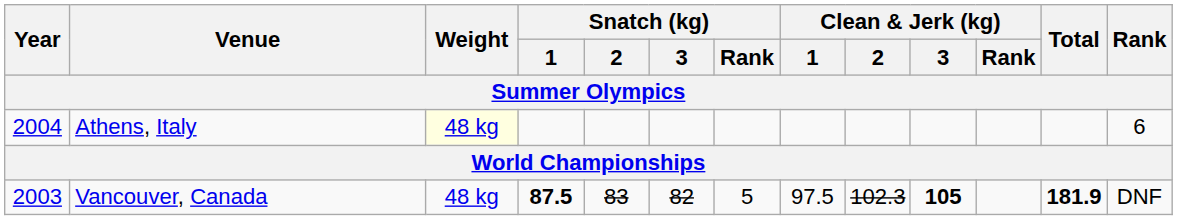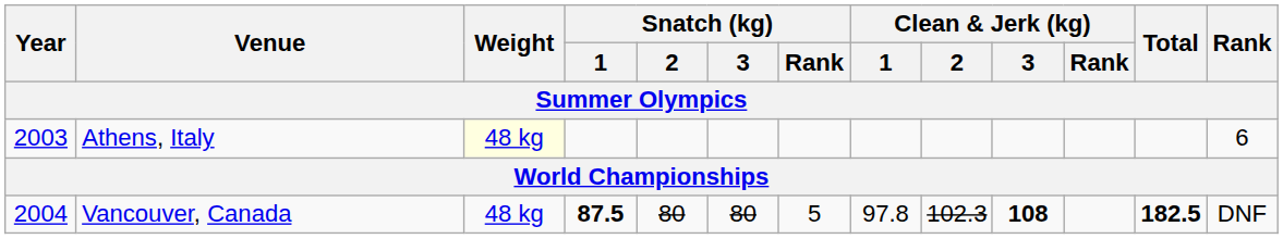 <table class = "wikitable" style="text-align:center;">
 <tr>
 <th rowspan=2 width=40>Year</th>
 <th rowspan=2 width=250>Venue</th>
 <th rowspan=2 width=60>Weight</th>
 <th colspan=4>Snatch (kg)</th>
 <th colspan=4>Clean & Jerk (kg)</th>
 <th rowspan=2 width=40>Total</th>
 <th rowspan=2 width=40>Rank</th>
 </tr>
 <tr>
 <th width=40>1</th>
 <th width=40>2</th>
 <th width=40>3</th>
 <th width=40>Rank</th>
 <th width=40>1</th>
 <th width=40>2</th>
 <th width=40>3</th>
 <th width=40>Rank</th>
 </tr>
 <tr>
 <th colspan=13><a href='#'>Summer Olympics</a></th>
 </tr>
 <tr>
-<td><a href='#'>2004</a></td>
+<td><a href='#'>2003</a></td>
 <td align=left> <a href='#'>Athens</a>, <a href='#'>Italy</a></td>
 <td style="background: lightyellow;"><a href='#'>48 kg</a></td>
 <td></td>
 <td></td>
 <td></td>
 <td></td>
 <td></td>
 <td></td>
 <td></td>
 <td></td>
 <td></td>
 <td>6</td>
 </tr>
 <tr>
 <th colspan=13><a href='#'>World Championships</a></th>
 </tr>
 <tr>
-<td><a href='#'>2003</a></td>
+<td><a href='#'>2004</a></td>
 <td align=left> <a href='#'>Vancouver</a>, <a href='#'>Canada</a></td>
 <td><a href='#'>48 kg</a></td>
 <td><strong>87.5</strong></td>
-<td><s>83</s></td>
-<td><s>82</s></td>
+<td><s>80</s></td>
+<td><s>80</s></td>
 <td>5</td>
-<td>97.5</td>
+<td>97.8</td>
 <td><s>102.3</s></td>
-<td><strong>105</strong></td>
+<td><strong>108</strong></td>
 <td></td>
-<td><strong>181.9</strong></td>
+<td><strong>182.5</strong></td>
 <td>DNF</td>
 </tr>
 </table>
